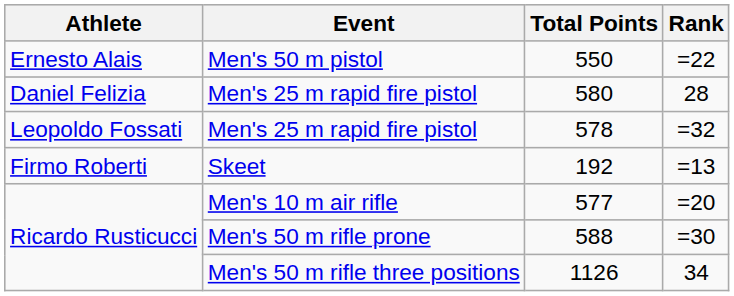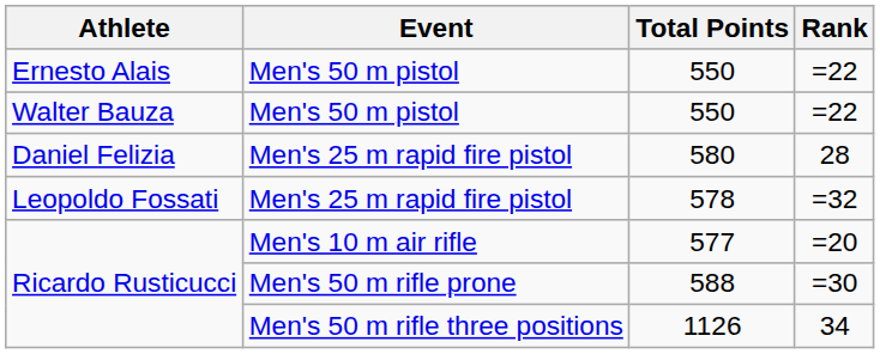 <table class="wikitable" style="font-size:90%">
 <tr>
 <th>Athlete</th>
 <th>Event</th>
 <th>Total Points</th>
 <th>Rank</th>
 </tr>
 <tr>
 <td><a href='#'>Ernesto Alais</a></td>
+<td><a href='#'>Men's 50 m pistol</a></td>
+<td align=center>550</td>
+<td align=center>=22</td>
+</tr>
+<tr>
+<td><a href='#'>Walter Bauza</a></td>
 <td><a href='#'>Men's 50 m pistol</a></td>
 <td align=center>550</td>
 <td align=center>=22</td>
 </tr>
 <tr>
 <td><a href='#'>Daniel Felizia</a></td>
 <td><a href='#'>Men's 25 m rapid fire pistol</a></td>
 <td align=center>580</td>
 <td align=center>28</td>
 </tr>
 <tr>
 <td><a href='#'>Leopoldo Fossati</a></td>
 <td><a href='#'>Men's 25 m rapid fire pistol</a></td>
 <td align=center>578</td>
 <td align=center>=32</td>
-</tr>
-<tr>
-<td><a href='#'>Firmo Roberti</a></td>
-<td><a href='#'>Skeet</a></td>
-<td align=center>192</td>
-<td align=center>=13</td>
 </tr>
 <tr>
 <td rowspan=3><a href='#'>Ricardo Rusticucci</a></td>
 <td><a href='#'>Men's 10 m air rifle</a></td>
 <td align=center>577</td>
 <td align=center>=20</td>
 </tr>
 <tr>
 <td><a href='#'>Men's 50 m rifle prone</a></td>
 <td align=center>588</td>
 <td align=center>=30</td>
 </tr>
 <tr>
 <td><a href='#'>Men's 50 m rifle three positions</a></td>
 <td align=center>1126</td>
 <td align=center>34</td>
 </tr>
 </table>
